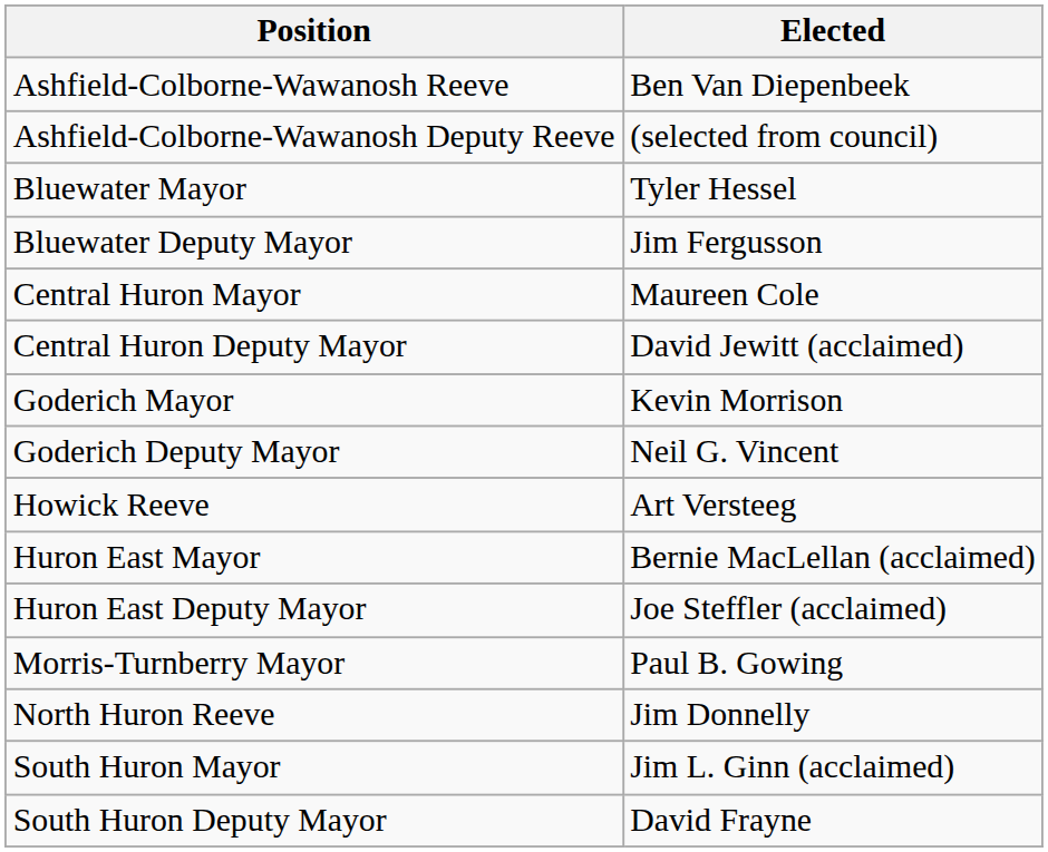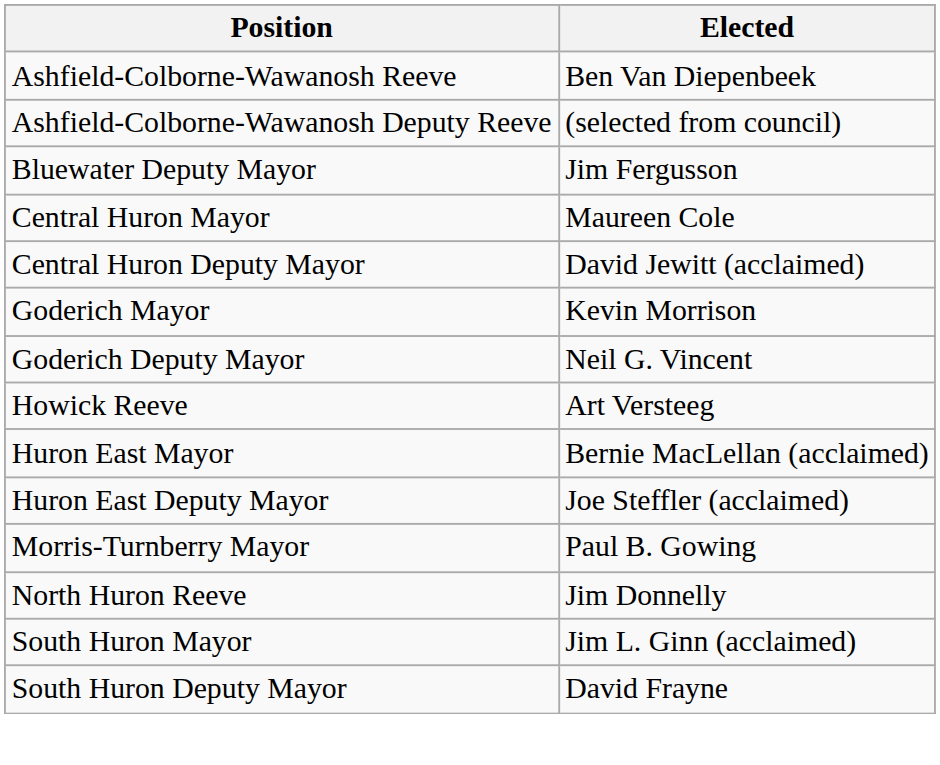 <table class="wikitable">
 <tr>
 <th>Position</th>
 <th>Elected</th>
 </tr>
 <tr>
 <td>Ashfield-Colborne-Wawanosh Reeve</td>
 <td>Ben Van Diepenbeek</td>
 </tr>
 <tr>
 <td>Ashfield-Colborne-Wawanosh Deputy Reeve</td>
 <td>(selected from council)</td>
-</tr>
-<tr>
-<td>Bluewater Mayor</td>
-<td>Tyler Hessel</td>
 </tr>
 <tr>
 <td>Bluewater Deputy Mayor</td>
 <td>Jim Fergusson</td>
 </tr>
 <tr>
 <td>Central Huron Mayor</td>
 <td>Maureen Cole</td>
 </tr>
 <tr>
 <td>Central Huron Deputy Mayor</td>
 <td>David Jewitt (acclaimed)</td>
 </tr>
 <tr>
 <td>Goderich Mayor</td>
 <td>Kevin Morrison</td>
 </tr>
 <tr>
 <td>Goderich Deputy Mayor</td>
 <td>Neil G. Vincent</td>
 </tr>
 <tr>
 <td>Howick Reeve</td>
 <td>Art Versteeg</td>
 </tr>
 <tr>
 <td>Huron East Mayor</td>
 <td>Bernie MacLellan (acclaimed)</td>
 </tr>
 <tr>
 <td>Huron East Deputy Mayor</td>
 <td>Joe Steffler (acclaimed)</td>
 </tr>
 <tr>
 <td>Morris-Turnberry Mayor</td>
 <td>Paul B. Gowing</td>
 </tr>
 <tr>
 <td>North Huron Reeve</td>
 <td>Jim Donnelly</td>
 </tr>
 <tr>
 <td>South Huron Mayor</td>
 <td>Jim L. Ginn (acclaimed)</td>
 </tr>
 <tr>
 <td>South Huron Deputy Mayor</td>
 <td>David Frayne</td>
 </tr>
 </table>
